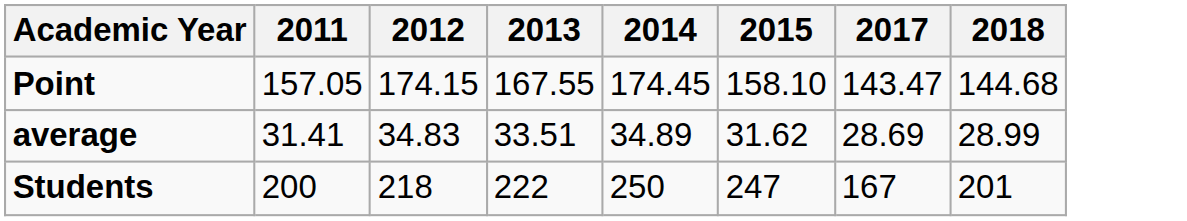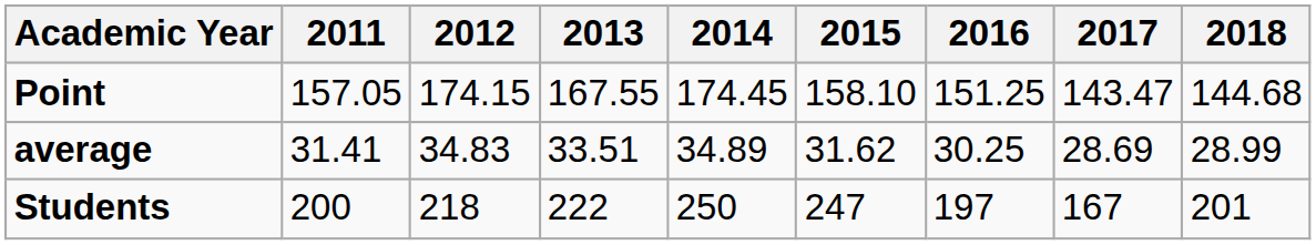 <table class="wikitable">
 <tr>
 <th>Academic Year</th>
 <th>2011</th>
 <th>2012</th>
 <th>2013</th>
 <th>2014</th>
 <th>2015</th>
+<th>2016</th>
 <th>2017</th>
 <th>2018</th>
 </tr>
 <tr>
 <td><strong>Point</strong></td>
 <td>157.05</td>
 <td>174.15</td>
 <td>167.55</td>
 <td>174.45</td>
 <td>158.10</td>
+<td>151.25</td>
 <td>143.47</td>
 <td>144.68</td>
 </tr>
 <tr>
 <td><strong>average</strong></td>
 <td>31.41</td>
 <td>34.83</td>
 <td>33.51</td>
 <td>34.89</td>
 <td>31.62</td>
+<td>30.25</td>
 <td>28.69</td>
 <td>28.99</td>
 </tr>
 <tr>
 <td><strong>Students</strong></td>
 <td>200</td>
 <td>218</td>
 <td>222</td>
 <td>250</td>
 <td>247</td>
+<td>197</td>
 <td>167</td>
 <td>201</td>
 </tr>
 </table>
